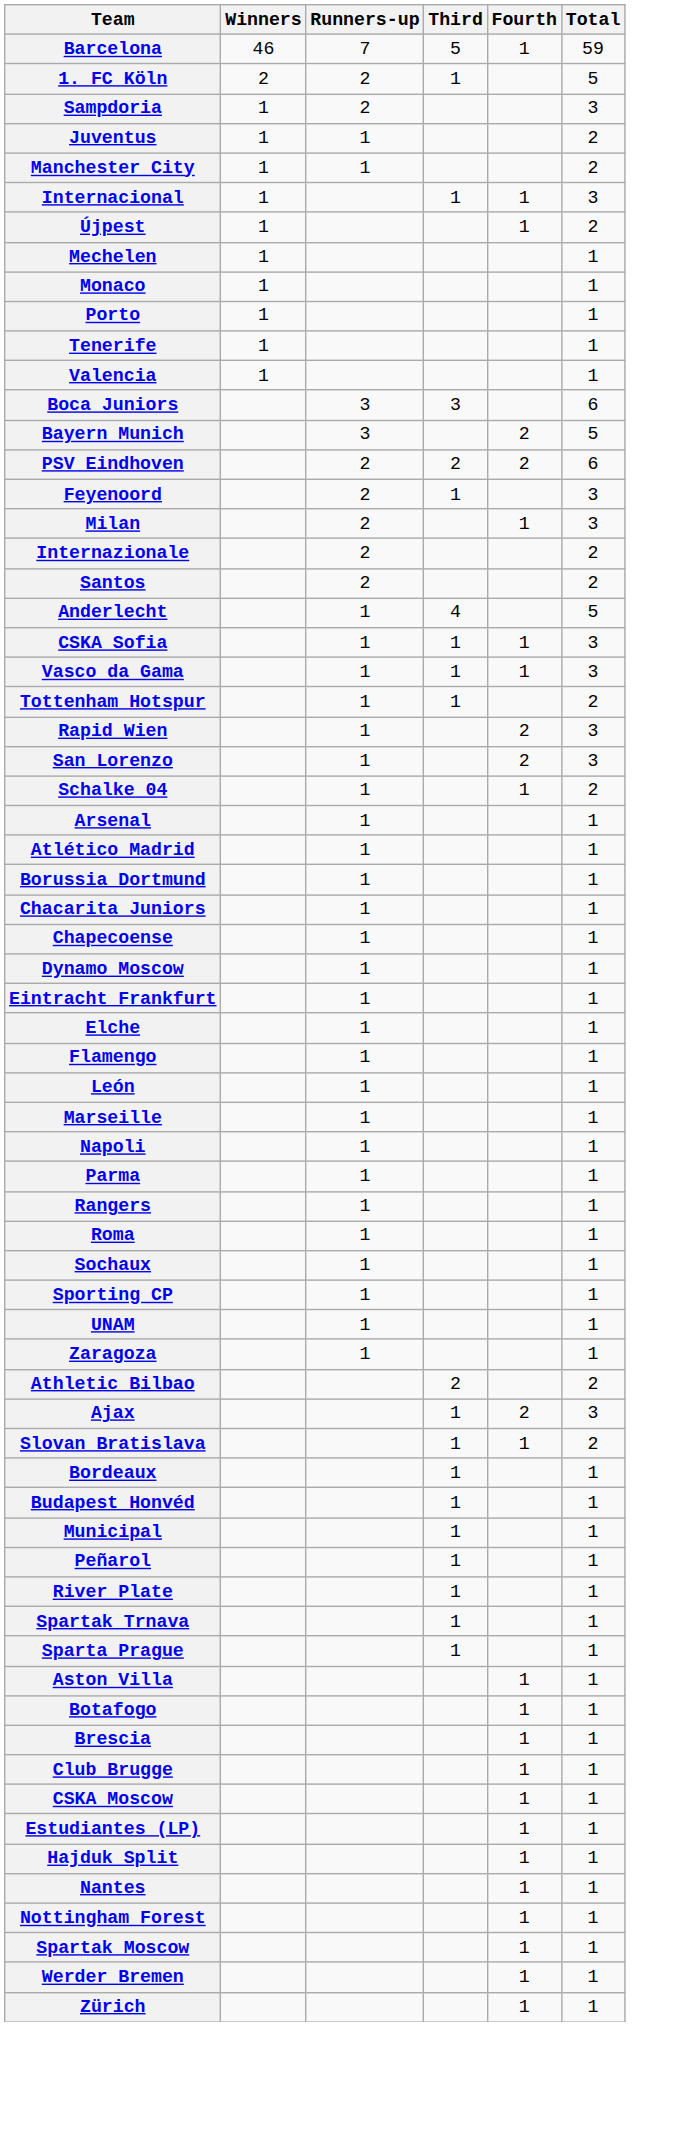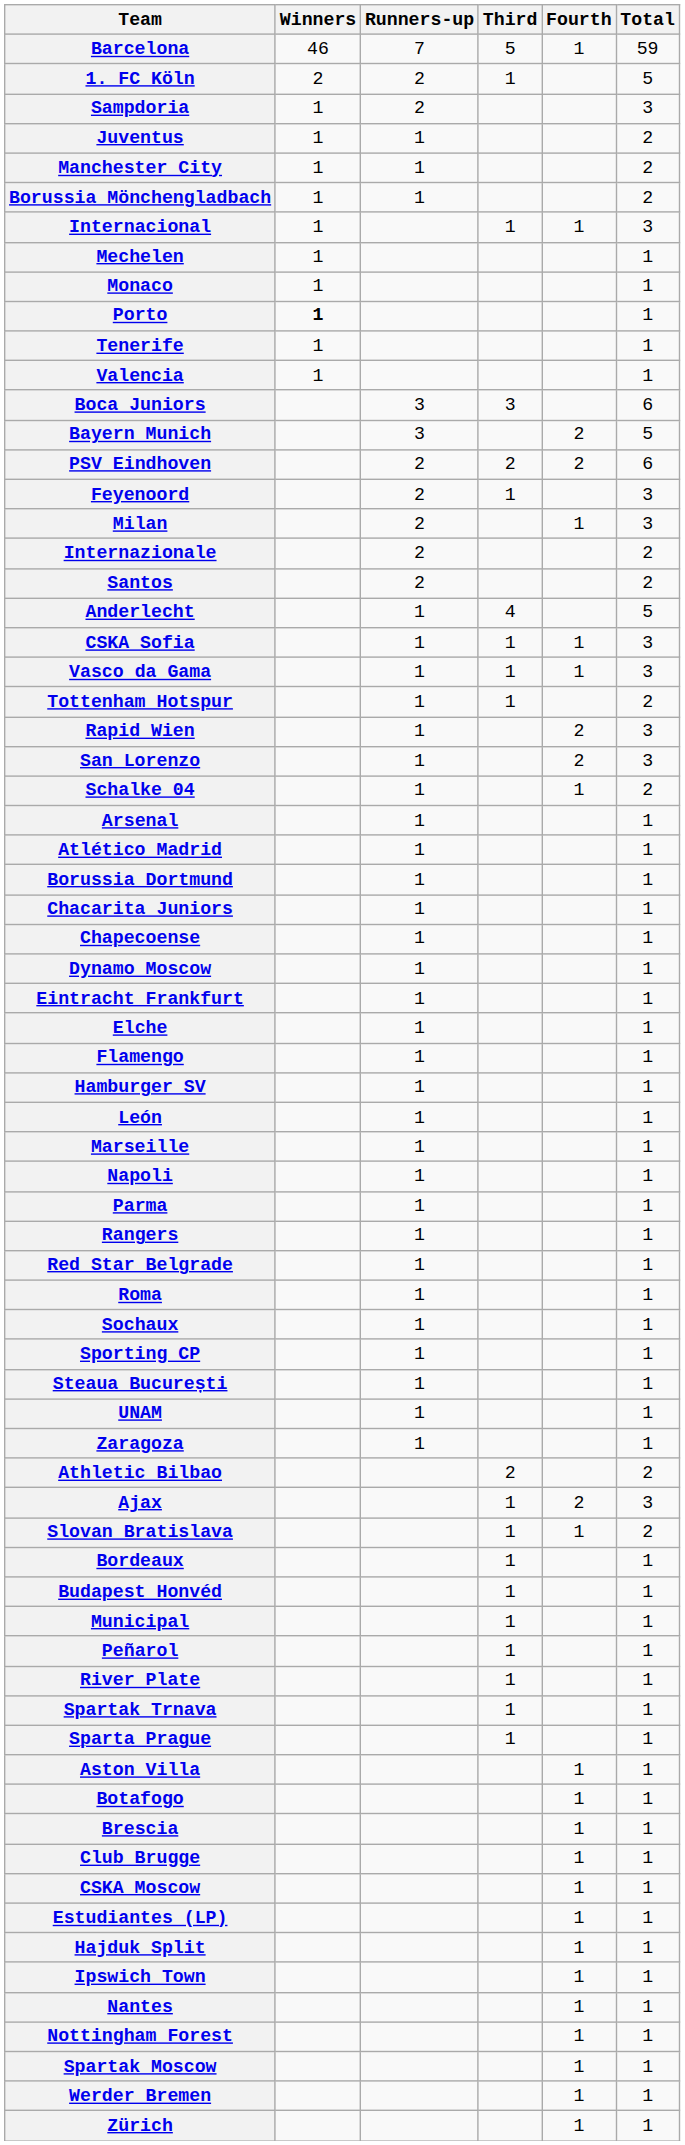 <table class="wikitable plainrowheaders sortable" style="text-align:center">
 <tr>
 <th scope="col">Team</th>
 <th scope="col">Winners</th>
 <th scope="col">Runners-up</th>
 <th scope="col">Third</th>
 <th scope="col">Fourth</th>
 <th scope="col">Total</th>
 </tr>
 <tr>
 <th scope="row"> <a href='#'>Barcelona</a></th>
 <td>46</td>
 <td>7</td>
 <td>5</td>
 <td>1</td>
 <td>59</td>
 </tr>
 <tr>
 <th scope="row"> <a href='#'>1. FC Köln</a></th>
 <td>2</td>
 <td>2</td>
 <td>1</td>
 <td></td>
 <td>5</td>
 </tr>
 <tr>
 <th scope="row"> <a href='#'>Sampdoria</a></th>
 <td>1</td>
 <td>2</td>
 <td></td>
 <td></td>
 <td>3</td>
 </tr>
 <tr>
 <th scope="row"> <a href='#'>Juventus</a></th>
 <td>1</td>
 <td>1</td>
 <td></td>
 <td></td>
 <td>2</td>
 </tr>
 <tr>
 <th scope="row"> <a href='#'>Manchester City</a></th>
 <td>1</td>
 <td>1</td>
 <td></td>
 <td></td>
 <td>2</td>
 </tr>
 <tr>
+<th scope="row"> <a href='#'>Borussia Mönchengladbach</a></th>
+<td>1</td>
+<td>1</td>
+<td></td>
+<td></td>
+<td>2</td>
+</tr>
+<tr>
 <th scope="row"> <a href='#'>Internacional</a></th>
 <td>1</td>
 <td></td>
 <td>1</td>
 <td>1</td>
 <td>3</td>
-</tr>
-<tr>
-<th scope="row"> <a href='#'>Újpest</a></th>
-<td>1</td>
-<td></td>
-<td></td>
-<td>1</td>
-<td>2</td>
 </tr>
 <tr>
 <th scope="row"> <a href='#'>Mechelen</a></th>
 <td>1</td>
 <td></td>
 <td></td>
 <td></td>
 <td>1</td>
 </tr>
 <tr>
 <th scope="row"> <a href='#'>Monaco</a></th>
 <td>1</td>
 <td></td>
 <td></td>
 <td></td>
 <td>1</td>
 </tr>
 <tr>
 <th scope="row"> <a href='#'>Porto</a></th>
-<td>1</td>
+<td><strong>1</strong></td>
 <td></td>
 <td></td>
 <td></td>
 <td>1</td>
 </tr>
 <tr>
 <th scope="row"> <a href='#'>Tenerife</a></th>
 <td>1</td>
 <td></td>
 <td></td>
 <td></td>
 <td>1</td>
 </tr>
 <tr>
 <th scope="row"> <a href='#'>Valencia</a></th>
 <td>1</td>
 <td></td>
 <td></td>
 <td></td>
 <td>1</td>
 </tr>
 <tr>
 <th scope="row"> <a href='#'>Boca Juniors</a></th>
 <td></td>
 <td>3</td>
 <td>3</td>
 <td></td>
 <td>6</td>
 </tr>
 <tr>
 <th scope="row"> <a href='#'>Bayern Munich</a></th>
 <td></td>
 <td>3</td>
 <td></td>
 <td>2</td>
 <td>5</td>
 </tr>
 <tr>
 <th scope="row"> <a href='#'>PSV Eindhoven</a></th>
 <td></td>
 <td>2</td>
 <td>2</td>
 <td>2</td>
 <td>6</td>
 </tr>
 <tr>
 <th scope="row"> <a href='#'>Feyenoord</a></th>
 <td></td>
 <td>2</td>
 <td>1</td>
 <td></td>
 <td>3</td>
 </tr>
 <tr>
 <th scope="row"> <a href='#'>Milan</a></th>
 <td></td>
 <td>2</td>
 <td></td>
 <td>1</td>
 <td>3</td>
 </tr>
 <tr>
 <th scope="row"> <a href='#'>Internazionale</a></th>
 <td></td>
 <td>2</td>
 <td></td>
 <td></td>
 <td>2</td>
 </tr>
 <tr>
 <th scope="row"> <a href='#'>Santos</a></th>
 <td></td>
 <td>2</td>
 <td></td>
 <td></td>
 <td>2</td>
 </tr>
 <tr>
 <th scope="row"> <a href='#'>Anderlecht</a></th>
 <td></td>
 <td>1</td>
 <td>4</td>
 <td></td>
 <td>5</td>
 </tr>
 <tr>
 <th scope="row"> <a href='#'>CSKA Sofia</a></th>
 <td></td>
 <td>1</td>
 <td>1</td>
 <td>1</td>
 <td>3</td>
 </tr>
 <tr>
 <th scope="row"> <a href='#'>Vasco da Gama</a></th>
 <td></td>
 <td>1</td>
 <td>1</td>
 <td>1</td>
 <td>3</td>
 </tr>
 <tr>
 <th scope="row"> <a href='#'>Tottenham Hotspur</a></th>
 <td></td>
 <td>1</td>
 <td>1</td>
 <td></td>
 <td>2</td>
 </tr>
 <tr>
 <th scope="row"> <a href='#'>Rapid Wien</a></th>
 <td></td>
 <td>1</td>
 <td></td>
 <td>2</td>
 <td>3</td>
 </tr>
 <tr>
 <th scope="row"> <a href='#'>San Lorenzo</a></th>
 <td></td>
 <td>1</td>
 <td></td>
 <td>2</td>
 <td>3</td>
 </tr>
 <tr>
 <th scope="row"> <a href='#'>Schalke 04</a></th>
 <td></td>
 <td>1</td>
 <td></td>
 <td>1</td>
 <td>2</td>
 </tr>
 <tr>
 <th scope="row"> <a href='#'>Arsenal</a></th>
 <td></td>
 <td>1</td>
 <td></td>
 <td></td>
 <td>1</td>
 </tr>
 <tr>
 <th scope="row"> <a href='#'>Atlético Madrid</a></th>
 <td></td>
 <td>1</td>
 <td></td>
 <td></td>
 <td>1</td>
 </tr>
 <tr>
 <th scope="row"> <a href='#'>Borussia Dortmund</a></th>
 <td></td>
 <td>1</td>
 <td></td>
 <td></td>
 <td>1</td>
 </tr>
 <tr>
 <th scope="row"> <a href='#'>Chacarita Juniors</a></th>
 <td></td>
 <td>1</td>
 <td></td>
 <td></td>
 <td>1</td>
 </tr>
 <tr>
 <th scope="row"> <a href='#'>Chapecoense</a></th>
 <td></td>
 <td>1</td>
 <td></td>
 <td></td>
 <td>1</td>
 </tr>
 <tr>
 <th scope="row"> <a href='#'>Dynamo Moscow</a></th>
 <td></td>
 <td>1</td>
 <td></td>
 <td></td>
 <td>1</td>
 </tr>
 <tr>
 <th scope="row"> <a href='#'>Eintracht Frankfurt</a></th>
 <td></td>
 <td>1</td>
 <td></td>
 <td></td>
 <td>1</td>
 </tr>
 <tr>
 <th scope="row"> <a href='#'>Elche</a></th>
 <td></td>
 <td>1</td>
 <td></td>
 <td></td>
 <td>1</td>
 </tr>
 <tr>
 <th scope="row"> <a href='#'>Flamengo</a></th>
 <td></td>
 <td>1</td>
 <td></td>
 <td></td>
 <td>1</td>
 </tr>
 <tr>
+<th scope="row"> <a href='#'>Hamburger SV</a></th>
+<td></td>
+<td>1</td>
+<td></td>
+<td></td>
+<td>1</td>
+</tr>
+<tr>
 <th scope="row"> <a href='#'>León</a></th>
 <td></td>
 <td>1</td>
 <td></td>
 <td></td>
 <td>1</td>
 </tr>
 <tr>
 <th scope="row"> <a href='#'>Marseille</a></th>
 <td></td>
 <td>1</td>
 <td></td>
 <td></td>
 <td>1</td>
 </tr>
 <tr>
 <th scope="row"> <a href='#'>Napoli</a></th>
 <td></td>
 <td>1</td>
 <td></td>
 <td></td>
 <td>1</td>
 </tr>
 <tr>
 <th scope="row"> <a href='#'>Parma</a></th>
 <td></td>
 <td>1</td>
 <td></td>
 <td></td>
 <td>1</td>
 </tr>
 <tr>
 <th scope="row"> <a href='#'>Rangers</a></th>
 <td></td>
 <td>1</td>
 <td></td>
 <td></td>
 <td>1</td>
 </tr>
 <tr>
+<th scope="row"> <a href='#'>Red Star Belgrade</a></th>
+<td></td>
+<td>1</td>
+<td></td>
+<td></td>
+<td>1</td>
+</tr>
+<tr>
 <th scope="row"> <a href='#'>Roma</a></th>
 <td></td>
 <td>1</td>
 <td></td>
 <td></td>
 <td>1</td>
 </tr>
 <tr>
 <th scope="row"> <a href='#'>Sochaux</a></th>
 <td></td>
 <td>1</td>
 <td></td>
 <td></td>
 <td>1</td>
 </tr>
 <tr>
 <th scope="row"> <a href='#'>Sporting CP</a></th>
+<td></td>
+<td>1</td>
+<td></td>
+<td></td>
+<td>1</td>
+</tr>
+<tr>
+<th scope="row"> <a href='#'>Steaua București</a></th>
 <td></td>
 <td>1</td>
 <td></td>
 <td></td>
 <td>1</td>
 </tr>
 <tr>
 <th scope="row"> <a href='#'>UNAM</a></th>
 <td></td>
 <td>1</td>
 <td></td>
 <td></td>
 <td>1</td>
 </tr>
 <tr>
 <th scope="row"> <a href='#'>Zaragoza</a></th>
 <td></td>
 <td>1</td>
 <td></td>
 <td></td>
 <td>1</td>
 </tr>
 <tr>
 <th scope="row"> <a href='#'>Athletic Bilbao</a></th>
 <td></td>
 <td></td>
 <td>2</td>
 <td></td>
 <td>2</td>
 </tr>
 <tr>
 <th scope="row"> <a href='#'>Ajax</a></th>
 <td></td>
 <td></td>
 <td>1</td>
 <td>2</td>
 <td>3</td>
 </tr>
 <tr>
 <th scope="row"> <a href='#'>Slovan Bratislava</a></th>
 <td></td>
 <td></td>
 <td>1</td>
 <td>1</td>
 <td>2</td>
 </tr>
 <tr>
 <th scope="row"> <a href='#'>Bordeaux</a></th>
 <td></td>
 <td></td>
 <td>1</td>
 <td></td>
 <td>1</td>
 </tr>
 <tr>
 <th scope="row"> <a href='#'>Budapest Honvéd</a></th>
 <td></td>
 <td></td>
 <td>1</td>
 <td></td>
 <td>1</td>
 </tr>
 <tr>
 <th scope="row"> <a href='#'>Municipal</a></th>
 <td></td>
 <td></td>
 <td>1</td>
 <td></td>
 <td>1</td>
 </tr>
 <tr>
 <th scope="row"> <a href='#'>Peñarol</a></th>
 <td></td>
 <td></td>
 <td>1</td>
 <td></td>
 <td>1</td>
 </tr>
 <tr>
 <th scope="row"> <a href='#'>River Plate</a></th>
 <td></td>
 <td></td>
 <td>1</td>
 <td></td>
 <td>1</td>
 </tr>
 <tr>
 <th scope="row"> <a href='#'>Spartak Trnava</a></th>
 <td></td>
 <td></td>
 <td>1</td>
 <td></td>
 <td>1</td>
 </tr>
 <tr>
 <th scope="row"> <a href='#'>Sparta Prague</a></th>
 <td></td>
 <td></td>
 <td>1</td>
 <td></td>
 <td>1</td>
 </tr>
 <tr>
 <th scope="row"> <a href='#'>Aston Villa</a></th>
 <td></td>
 <td></td>
 <td></td>
 <td>1</td>
 <td>1</td>
 </tr>
 <tr>
 <th scope="row"> <a href='#'>Botafogo</a></th>
 <td></td>
 <td></td>
 <td></td>
 <td>1</td>
 <td>1</td>
 </tr>
 <tr>
 <th scope="row"> <a href='#'>Brescia</a></th>
 <td></td>
 <td></td>
 <td></td>
 <td>1</td>
 <td>1</td>
 </tr>
 <tr>
 <th scope="row"> <a href='#'>Club Brugge</a></th>
 <td></td>
 <td></td>
 <td></td>
 <td>1</td>
 <td>1</td>
 </tr>
 <tr>
 <th scope="row"> <a href='#'>CSKA Moscow</a></th>
 <td></td>
 <td></td>
 <td></td>
 <td>1</td>
 <td>1</td>
 </tr>
 <tr>
 <th scope="row"> <a href='#'>Estudiantes (LP)</a></th>
 <td></td>
 <td></td>
 <td></td>
 <td>1</td>
 <td>1</td>
 </tr>
 <tr>
 <th scope="row"> <a href='#'>Hajduk Split</a></th>
 <td></td>
 <td></td>
 <td></td>
 <td>1</td>
 <td>1</td>
 </tr>
 <tr>
+<th scope="row"> <a href='#'>Ipswich Town</a></th>
+<td></td>
+<td></td>
+<td></td>
+<td>1</td>
+<td>1</td>
+</tr>
+<tr>
 <th scope="row"> <a href='#'>Nantes</a></th>
 <td></td>
 <td></td>
 <td></td>
 <td>1</td>
 <td>1</td>
 </tr>
 <tr>
 <th scope="row"> <a href='#'>Nottingham Forest</a></th>
 <td></td>
 <td></td>
 <td></td>
 <td>1</td>
 <td>1</td>
 </tr>
 <tr>
 <th scope="row"> <a href='#'>Spartak Moscow</a></th>
 <td></td>
 <td></td>
 <td></td>
 <td>1</td>
 <td>1</td>
 </tr>
 <tr>
 <th scope="row"> <a href='#'>Werder Bremen</a></th>
 <td></td>
 <td></td>
 <td></td>
 <td>1</td>
 <td>1</td>
 </tr>
 <tr>
 <th scope="row"> <a href='#'>Zürich</a></th>
 <td></td>
 <td></td>
 <td></td>
 <td>1</td>
 <td>1</td>
 </tr>
 </table>
